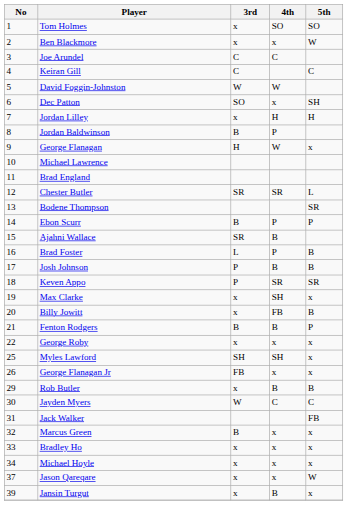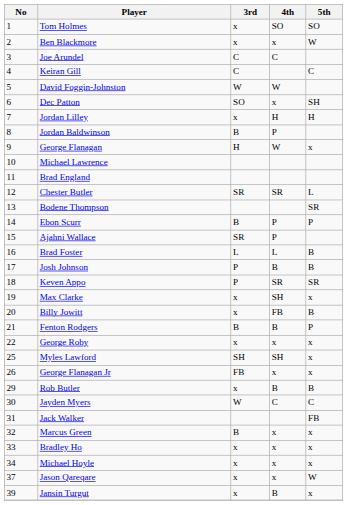 <table class="wikitable"  style="font-size:85%; width:40%;">
 <tr>
 <th>No</th>
 <th>Player</th>
 <th>3rd</th>
 <th>4th</th>
 <th>5th</th>
 </tr>
 <tr>
 <td>1</td>
 <td><a href='#'>Tom Holmes</a></td>
 <td>x</td>
 <td>SO</td>
 <td>SO</td>
 </tr>
 <tr>
 <td>2</td>
 <td><a href='#'>Ben Blackmore</a></td>
 <td>x</td>
 <td>x</td>
 <td>W</td>
 </tr>
 <tr>
 <td>3</td>
 <td><a href='#'>Joe Arundel</a></td>
 <td>C</td>
 <td>C</td>
 <td></td>
 </tr>
 <tr>
 <td>4</td>
 <td><a href='#'>Keiran Gill</a></td>
 <td>C</td>
 <td></td>
 <td>C</td>
 </tr>
 <tr>
 <td>5</td>
 <td><a href='#'>David Foggin-Johnston</a></td>
 <td>W</td>
 <td>W</td>
 <td></td>
 </tr>
 <tr>
 <td>6</td>
 <td><a href='#'>Dec Patton</a></td>
 <td>SO</td>
 <td>x</td>
 <td>SH</td>
 </tr>
 <tr>
 <td>7</td>
 <td><a href='#'>Jordan Lilley</a></td>
 <td>x</td>
 <td>H</td>
 <td>H</td>
 </tr>
 <tr>
 <td>8</td>
 <td><a href='#'>Jordan Baldwinson</a></td>
 <td>B</td>
 <td>P</td>
 <td></td>
 </tr>
 <tr>
 <td>9</td>
 <td><a href='#'>George Flanagan</a></td>
 <td>H</td>
 <td>W</td>
 <td>x</td>
 </tr>
 <tr>
 <td>10</td>
 <td><a href='#'>Michael Lawrence</a></td>
 <td></td>
 <td></td>
 <td></td>
 </tr>
 <tr>
 <td>11</td>
 <td><a href='#'>Brad England</a></td>
 <td></td>
 <td></td>
 <td></td>
 </tr>
 <tr>
 <td>12</td>
 <td><a href='#'>Chester Butler</a></td>
 <td>SR</td>
 <td>SR</td>
 <td>L</td>
 </tr>
 <tr>
 <td>13</td>
 <td><a href='#'>Bodene Thompson</a></td>
 <td></td>
 <td></td>
 <td>SR</td>
 </tr>
 <tr>
 <td>14</td>
 <td><a href='#'>Ebon Scurr</a></td>
 <td>B</td>
 <td>P</td>
 <td>P</td>
 </tr>
 <tr>
 <td>15</td>
 <td><a href='#'>Ajahni Wallace</a></td>
 <td>SR</td>
-<td>B</td>
+<td>P</td>
 <td></td>
 </tr>
 <tr>
 <td>16</td>
 <td><a href='#'>Brad Foster</a></td>
 <td>L</td>
-<td>P</td>
+<td>L</td>
 <td>B</td>
 </tr>
 <tr>
 <td>17</td>
 <td><a href='#'>Josh Johnson</a></td>
 <td>P</td>
 <td>B</td>
 <td>B</td>
 </tr>
 <tr>
 <td>18</td>
 <td><a href='#'>Keven Appo</a></td>
 <td>P</td>
 <td>SR</td>
 <td>SR</td>
 </tr>
 <tr>
 <td>19</td>
 <td><a href='#'>Max Clarke</a></td>
 <td>x</td>
 <td>SH</td>
 <td>x</td>
 </tr>
 <tr>
 <td>20</td>
 <td><a href='#'>Billy Jowitt</a></td>
 <td>x</td>
 <td>FB</td>
 <td>B</td>
 </tr>
 <tr>
 <td>21</td>
 <td><a href='#'>Fenton Rodgers</a></td>
 <td>B</td>
 <td>B</td>
 <td>P</td>
 </tr>
 <tr>
 <td>22</td>
 <td><a href='#'>George Roby</a></td>
 <td>x</td>
 <td>x</td>
 <td>x</td>
 </tr>
 <tr>
 <td>25</td>
 <td><a href='#'>Myles Lawford</a></td>
 <td>SH</td>
 <td>SH</td>
 <td>x</td>
 </tr>
 <tr>
 <td>26</td>
 <td><a href='#'>George Flanagan Jr</a></td>
 <td>FB</td>
 <td>x</td>
 <td>x</td>
 </tr>
 <tr>
 <td>29</td>
 <td><a href='#'>Rob Butler</a></td>
 <td>x</td>
 <td>B</td>
 <td>B</td>
 </tr>
 <tr>
 <td>30</td>
 <td><a href='#'>Jayden Myers</a></td>
 <td>W</td>
 <td>C</td>
 <td>C</td>
 </tr>
 <tr>
 <td>31</td>
 <td><a href='#'>Jack Walker</a></td>
 <td></td>
 <td></td>
 <td>FB</td>
 </tr>
 <tr>
 <td>32</td>
 <td><a href='#'>Marcus Green</a></td>
 <td>B</td>
 <td>x</td>
 <td>x</td>
 </tr>
 <tr>
 <td>33</td>
 <td><a href='#'>Bradley Ho</a></td>
 <td>x</td>
 <td>x</td>
 <td>x</td>
 </tr>
 <tr>
 <td>34</td>
 <td><a href='#'>Michael Hoyle</a></td>
 <td>x</td>
 <td>x</td>
 <td>x</td>
 </tr>
 <tr>
 <td>37</td>
 <td><a href='#'>Jason Qareqare</a></td>
 <td>x</td>
 <td>x</td>
 <td>W</td>
 </tr>
 <tr>
 <td>39</td>
 <td><a href='#'>Jansin Turgut</a></td>
 <td>x</td>
 <td>B</td>
 <td>x</td>
 </tr>
 <tr>
 </tr>
 </table>
